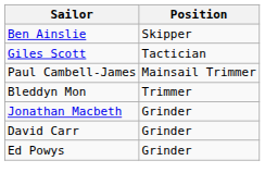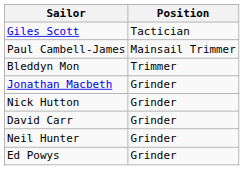 <table class="wikitable">
 <tr>
 <th>Sailor</th>
 <th>Position</th>
-</tr>
-<tr>
-<td> <a href='#'>Ben Ainslie</a></td>
-<td>Skipper</td>
 </tr>
 <tr>
 <td> <a href='#'>Giles Scott</a></td>
 <td>Tactician</td>
 </tr>
 <tr>
 <td> Paul Cambell-James</td>
 <td>Mainsail Trimmer</td>
 </tr>
 <tr>
 <td> Bleddyn Mon</td>
 <td>Trimmer</td>
 </tr>
 <tr>
 <td> <a href='#'>Jonathan Macbeth</a></td>
 <td>Grinder</td>
 </tr>
 <tr>
+<td> Nick Hutton</td>
+<td>Grinder</td>
+</tr>
+<tr>
 <td> David Carr</td>
+<td>Grinder</td>
+</tr>
+<tr>
+<td> Neil Hunter</td>
 <td>Grinder</td>
 </tr>
 <tr>
 <td> Ed Powys</td>
 <td>Grinder</td>
 </tr>
 </table>
